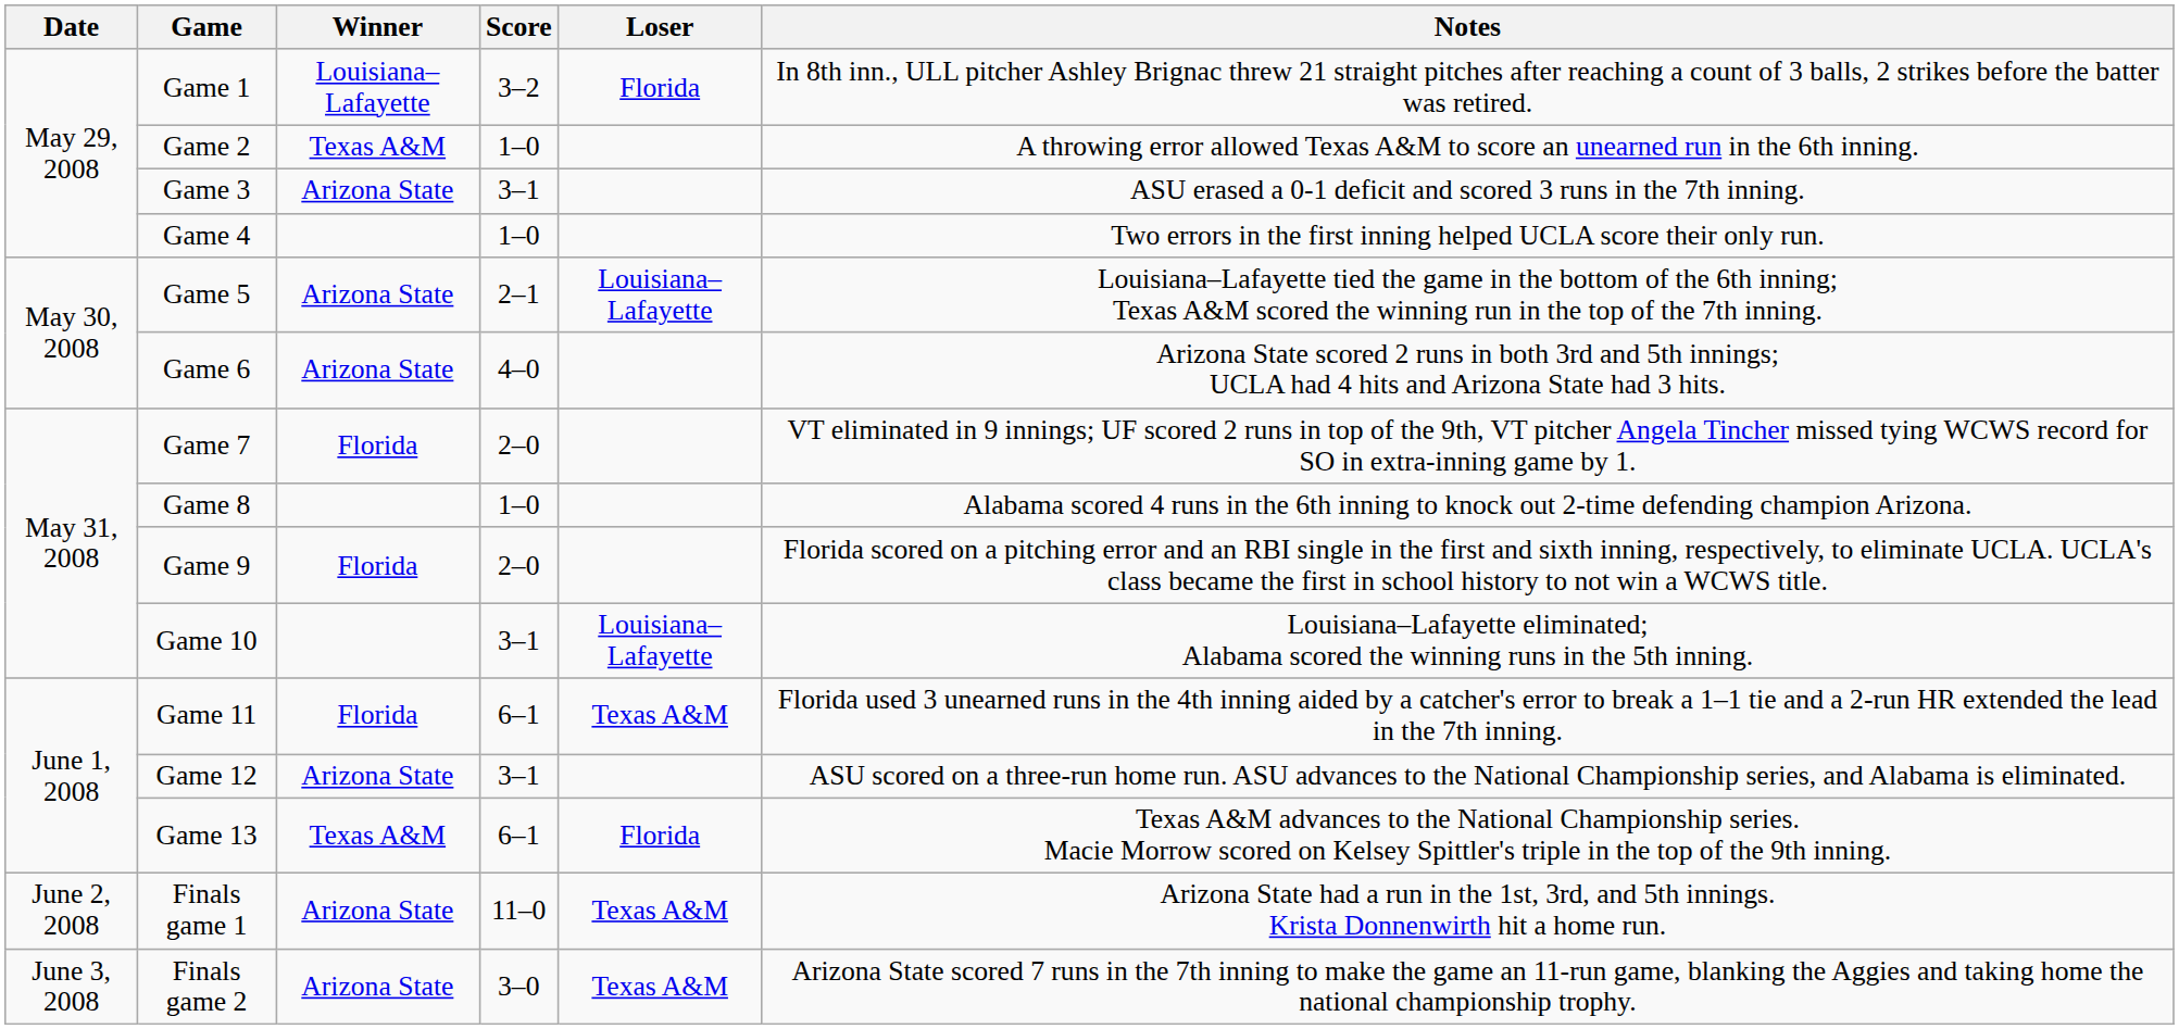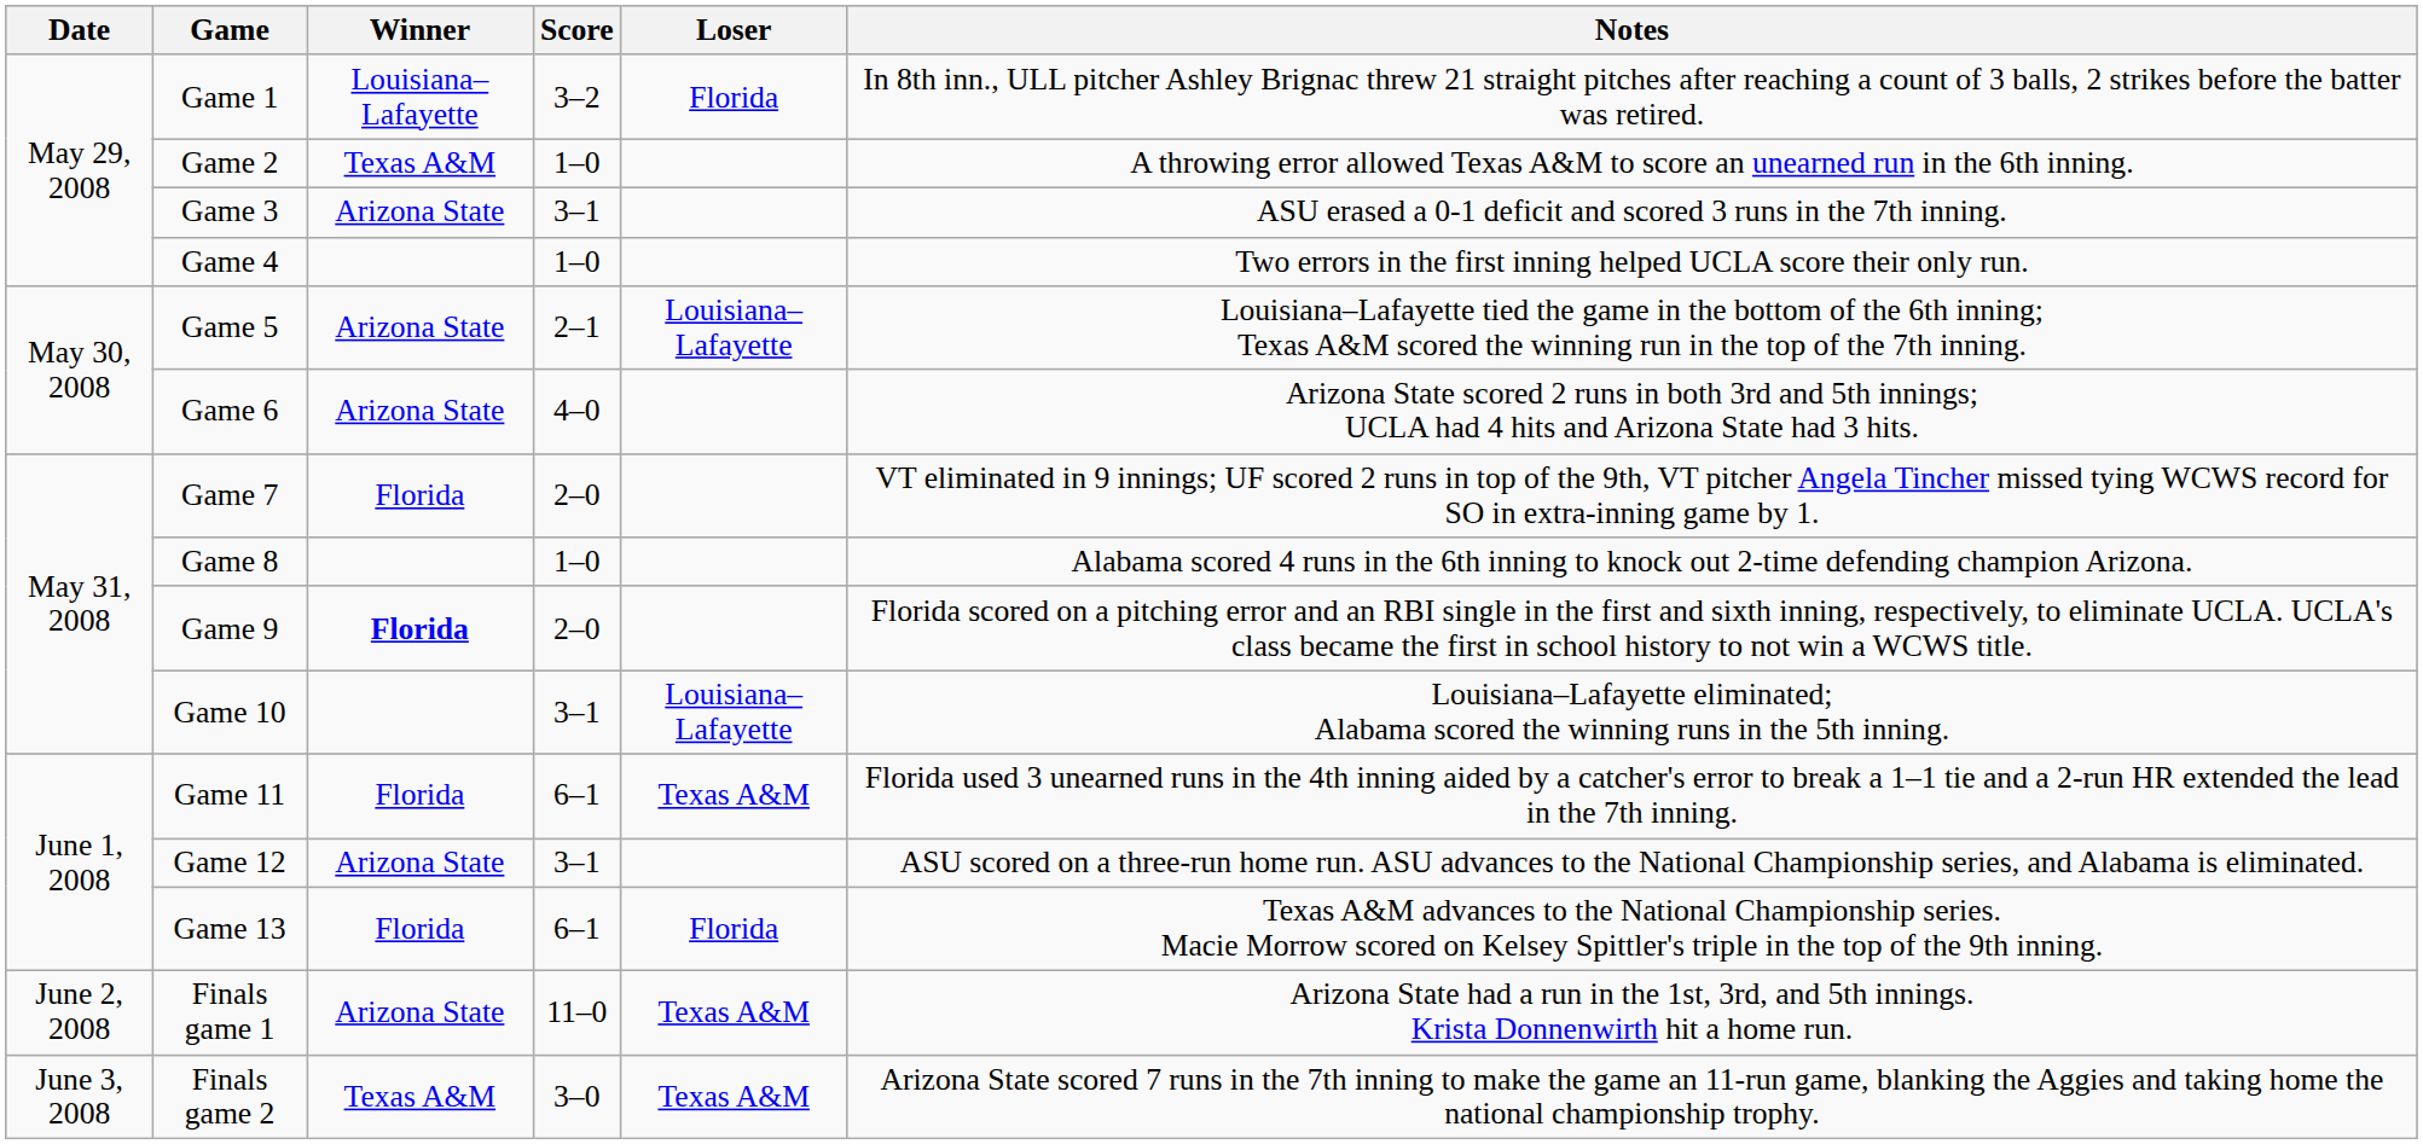 <table class="wikitable">
 <tr>
 <th>Date</th>
 <th>Game</th>
 <th>Winner</th>
 <th>Score</th>
 <th>Loser</th>
 <th>Notes</th>
 </tr>
 <tr align=center>
 <td rowspan=4>May 29, 2008</td>
 <td>Game 1</td>
 <td><a href='#'>Louisiana–Lafayette</a></td>
 <td>3–2</td>
 <td><a href='#'>Florida</a></td>
 <td>In 8th inn., ULL pitcher Ashley Brignac threw 21 straight pitches after reaching a count of 3 balls, 2 strikes before the batter was retired.</td>
 </tr>
 <tr align=center>
 <td>Game 2</td>
 <td><a href='#'>Texas A&M</a></td>
 <td>1–0</td>
 <td></td>
 <td>A throwing error allowed Texas A&M to score an <a href='#'>unearned run</a> in the 6th inning.</td>
 </tr>
 <tr align=center>
 <td>Game 3</td>
 <td><a href='#'>Arizona State</a></td>
 <td>3–1</td>
 <td></td>
 <td>ASU erased a 0-1 deficit and scored 3 runs in the 7th inning.</td>
 </tr>
 <tr align=center>
 <td>Game 4</td>
 <td></td>
 <td>1–0</td>
 <td></td>
 <td>Two errors in the first inning helped UCLA score their only run.</td>
 </tr>
 <tr align=center>
 <td rowspan=2>May 30, 2008</td>
 <td>Game 5</td>
 <td><a href='#'>Arizona State</a></td>
 <td>2–1</td>
 <td><a href='#'>Louisiana–Lafayette</a></td>
 <td>Louisiana–Lafayette tied the game in the bottom of the 6th inning; <br>Texas A&M scored the winning run in the top of the 7th inning.</td>
 </tr>
 <tr align=center>
 <td>Game 6</td>
 <td><a href='#'>Arizona State</a></td>
 <td>4–0</td>
 <td></td>
 <td>Arizona State scored 2 runs in both 3rd and 5th innings; <br>UCLA had 4 hits and Arizona State had 3 hits.</td>
 </tr>
 <tr align=center>
 <td rowspan=4>May 31, 2008</td>
 <td>Game 7</td>
 <td><a href='#'>Florida</a></td>
 <td>2–0</td>
 <td></td>
 <td>VT eliminated in 9 innings; UF scored 2 runs in top of the 9th, VT pitcher <a href='#'>Angela Tincher</a> missed tying WCWS record for SO in extra-inning game by 1.</td>
 </tr>
 <tr align=center>
 <td>Game 8</td>
 <td></td>
 <td>1–0</td>
 <td></td>
 <td>Alabama scored 4 runs in the 6th inning to knock out 2-time defending champion Arizona.</td>
 </tr>
 <tr align=center>
 <td>Game 9</td>
-<td><a href='#'>Florida</a></td>
+<td><strong><a href='#'>Florida</a></strong></td>
 <td>2–0</td>
 <td></td>
 <td>Florida scored on a pitching error and an RBI single in the first and sixth inning, respectively, to eliminate UCLA.  UCLA's class became the first in school history to not win a WCWS title.</td>
 </tr>
 <tr align=center>
 <td>Game 10</td>
 <td></td>
 <td>3–1</td>
 <td><a href='#'>Louisiana–Lafayette</a></td>
 <td>Louisiana–Lafayette eliminated; <br>Alabama scored the winning runs in the 5th inning.</td>
 </tr>
 <tr align=center>
 <td rowspan=3>June 1, 2008</td>
 <td>Game 11</td>
 <td><a href='#'>Florida</a></td>
 <td>6–1</td>
 <td><a href='#'>Texas A&M</a></td>
 <td>Florida used 3 unearned runs in the 4th inning aided by a catcher's error to break a 1–1 tie and a 2-run HR extended the lead in the 7th inning.</td>
 </tr>
 <tr align=center>
 <td>Game 12</td>
 <td><a href='#'>Arizona State</a></td>
 <td>3–1</td>
 <td></td>
 <td>ASU scored on a three-run home run. ASU advances to the National Championship series, and Alabama is eliminated.</td>
 </tr>
 <tr align=center>
 <td>Game 13</td>
-<td><a href='#'>Texas A&M</a></td>
+<td><a href='#'>Florida</a></td>
 <td>6–1</td>
 <td><a href='#'>Florida</a></td>
 <td>Texas A&M advances to the National Championship series. <br>Macie Morrow scored on Kelsey Spittler's triple in the top of the 9th inning.</td>
 </tr>
 <tr align=center>
 <td>June 2, 2008</td>
 <td>Finals game 1</td>
 <td><a href='#'>Arizona State</a></td>
 <td>11–0</td>
 <td><a href='#'>Texas A&M</a></td>
 <td>Arizona State had a run in the 1st, 3rd, and 5th innings.<br> <a href='#'>Krista Donnenwirth</a> hit a home run.</td>
 </tr>
 <tr align=center>
 <td>June 3, 2008</td>
 <td>Finals game 2</td>
-<td><a href='#'>Arizona State</a></td>
+<td><a href='#'>Texas A&M</a></td>
 <td>3–0</td>
 <td><a href='#'>Texas A&M</a></td>
 <td>Arizona State scored 7 runs in the 7th inning to make the game an 11-run game, blanking the Aggies and taking home the national championship trophy.</td>
 </tr>
 </table>
